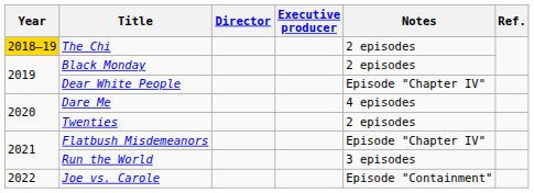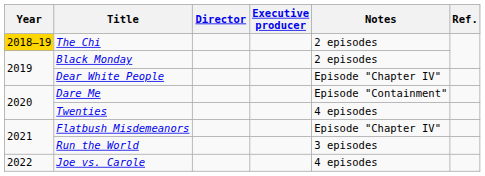 <table class="wikitable">
 <tr style="background:#ccc; text-align:center;">
 <th>Year</th>
 <th>Title</th>
 <th width="65"><a href='#'>Director</a></th>
 <th width="65"><a href='#'>Executive producer</a></th>
 <th>Notes</th>
 <th>Ref.</th>
 </tr>
 <tr>
 <td style="background: gold;">2018–19</td>
 <td><em><a href='#'>The Chi</a></em></td>
 <td></td>
 <td></td>
 <td>2 episodes</td>
 <td rowspan=2></td>
 </tr>
 <tr>
 <td rowspan=2>2019</td>
 <td><em><a href='#'>Black Monday</a></em></td>
 <td></td>
 <td></td>
 <td>2 episodes</td>
 </tr>
 <tr>
 <td><em><a href='#'>Dear White People</a></em></td>
 <td></td>
 <td></td>
 <td>Episode "Chapter IV"</td>
 <td></td>
 </tr>
 <tr>
 <td rowspan=2>2020</td>
 <td><em><a href='#'>Dare Me</a></em></td>
 <td></td>
 <td></td>
-<td>4 episodes</td>
+<td>Episode "Containment"</td>
 <td></td>
 </tr>
 <tr>
 <td><em><a href='#'>Twenties</a></em></td>
 <td></td>
 <td></td>
-<td>2 episodes</td>
+<td>4 episodes</td>
 <td></td>
 </tr>
 <tr>
 <td rowspan=2>2021</td>
 <td><em><a href='#'>Flatbush Misdemeanors</a></em></td>
 <td></td>
 <td></td>
 <td>Episode "Chapter IV"</td>
 <td></td>
 </tr>
 <tr>
 <td><em><a href='#'>Run the World</a></em></td>
 <td></td>
 <td></td>
 <td>3 episodes</td>
 <td></td>
 </tr>
 <tr>
 <td>2022</td>
 <td><em><a href='#'>Joe vs. Carole</a></em></td>
 <td></td>
 <td></td>
-<td>Episode "Containment"</td>
+<td>4 episodes</td>
 <td></td>
 </tr>
 </table>
